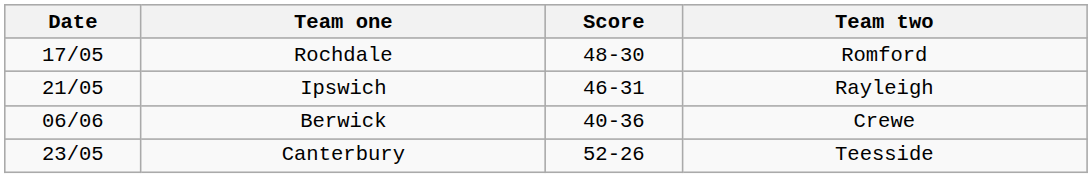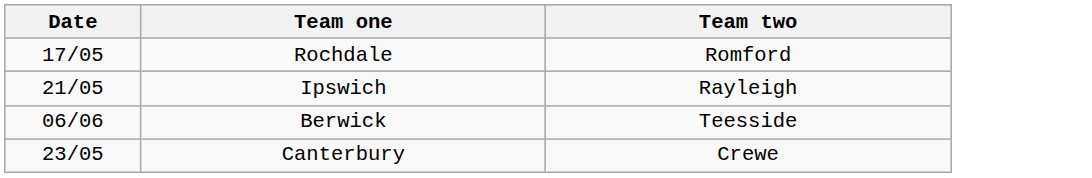 <table class="wikitable" style="text-align: center">
 <tr>
 <th width=80>Date</th>
 <th width=250>Team one</th>
-<th width=80>Score</th>
 <th width=250>Team two</th>
 </tr>
 <tr>
 <td>17/05</td>
 <td>Rochdale</td>
-<td>48-30</td>
 <td>Romford</td>
 </tr>
 <tr>
 <td>21/05</td>
 <td>Ipswich</td>
-<td>46-31</td>
 <td>Rayleigh</td>
 </tr>
 <tr>
 <td>06/06</td>
 <td>Berwick</td>
-<td>40-36</td>
-<td>Crewe</td>
+<td>Teesside</td>
 </tr>
 <tr>
 <td>23/05</td>
 <td>Canterbury</td>
-<td>52-26</td>
-<td>Teesside</td>
+<td>Crewe</td>
 </tr>
 </table>
